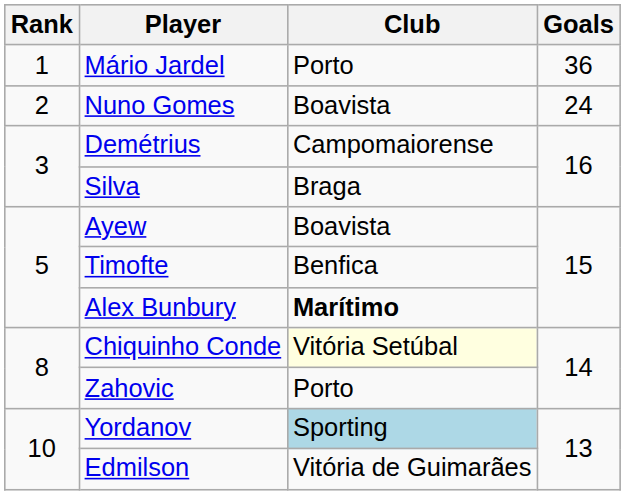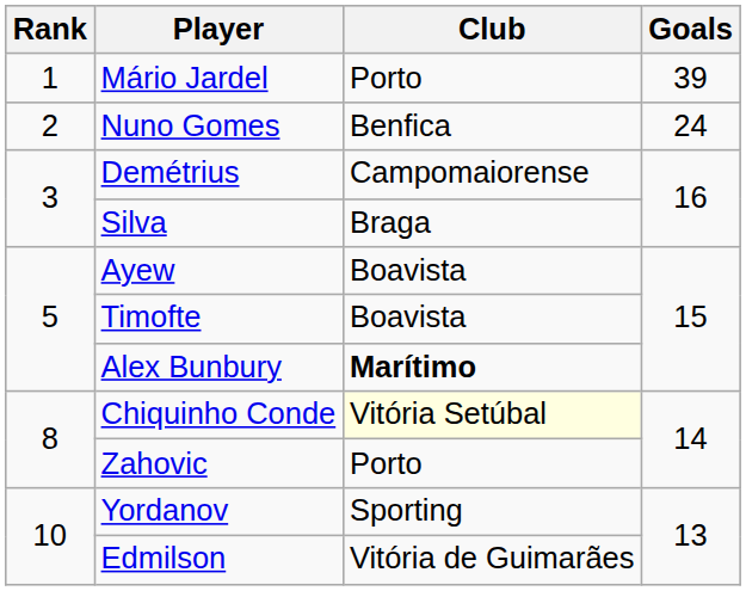 <table class="wikitable" style="text-align:center;">
 <tr>
 <th>Rank</th>
 <th>Player</th>
 <th>Club</th>
 <th>Goals</th>
 </tr>
 <tr>
 <td>1</td>
 <td align="left"> <a href='#'>Mário Jardel</a></td>
 <td align="left">Porto</td>
-<td>36</td>
+<td>39</td>
 </tr>
 <tr>
 <td>2</td>
 <td align="left"> <a href='#'>Nuno Gomes</a></td>
-<td align="left">Boavista</td>
+<td align="left">Benfica</td>
 <td>24</td>
 </tr>
 <tr>
 <td rowspan=2>3</td>
 <td align="left"> <a href='#'>Demétrius</a></td>
 <td align="left">Campomaiorense</td>
 <td rowspan=2>16</td>
 </tr>
 <tr>
 <td align="left"> <a href='#'>Silva</a></td>
 <td align="left">Braga</td>
 </tr>
 <tr>
 <td rowspan=3>5</td>
 <td align="left"> <a href='#'>Ayew</a></td>
 <td align="left">Boavista</td>
 <td rowspan=3>15</td>
 </tr>
 <tr>
 <td align="left"> <a href='#'>Timofte</a></td>
-<td align="left">Benfica</td>
+<td align="left">Boavista</td>
 </tr>
 <tr>
 <td align="left"> <a href='#'>Alex Bunbury</a></td>
 <td align="left"><strong>Marítimo</strong></td>
 </tr>
 <tr>
 <td rowspan=2>8</td>
 <td align="left"> <a href='#'>Chiquinho Conde</a></td>
 <td align="left" style="background: lightyellow;">Vitória Setúbal</td>
 <td rowspan=2>14</td>
 </tr>
 <tr>
 <td align="left"> <a href='#'>Zahovic</a></td>
 <td align="left">Porto</td>
 </tr>
 <tr>
 <td rowspan=2>10</td>
 <td align="left"> <a href='#'>Yordanov</a></td>
-<td align="left" style="background: lightblue;">Sporting</td>
+<td align="left">Sporting</td>
 <td rowspan=2>13</td>
 </tr>
 <tr>
 <td align="left"> <a href='#'>Edmilson</a></td>
 <td align="left">Vitória de Guimarães</td>
 </tr>
 </table>
